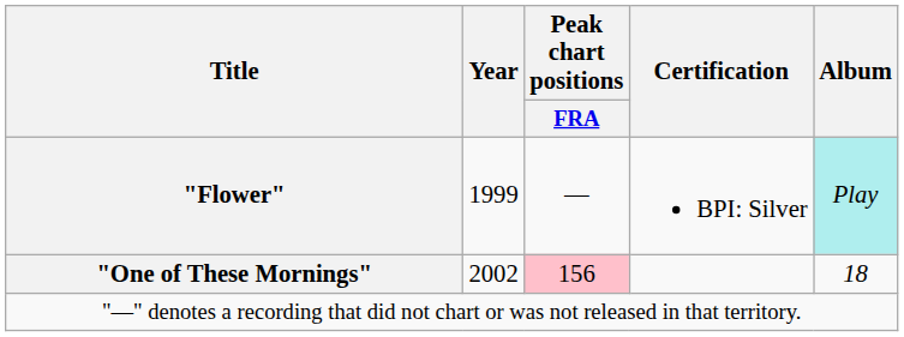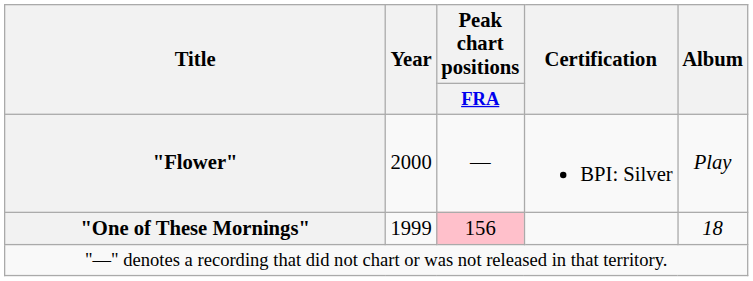 <table class="wikitable plainrowheaders" style="text-align:center;" border="1">
 <tr>
 <th scope="col" rowspan="2" style="width:18em;">Title</th>
 <th scope="col" rowspan="2">Year</th>
 <th scope="col" colspan="1">Peak chart positions</th>
 <th scope="col" rowspan="2">Certification</th>
 <th scope="col" rowspan="2">Album</th>
 </tr>
 <tr>
 <th scope="col" style="width:2.8em;font-size:90%;"><a href='#'>FRA</a><br></th>
 </tr>
 <tr>
 <th scope="row">"Flower"</th>
-<td>1999</td>
+<td>2000</td>
 <td>—</td>
 <td><br><ul><li>BPI: Silver</li></ul></td>
-<td style="background: paleturquoise;"><em>Play</em></td>
+<td><em>Play</em></td>
 </tr>
 <tr>
 <th scope="row">"One of These Mornings"</th>
-<td>2002</td>
+<td>1999</td>
 <td style="background: pink;">156</td>
 <td></td>
 <td><em>18</em></td>
 </tr>
 <tr>
 <td colspan="14" style="font-size:90%">"—" denotes a recording that did not chart or was not released in that territory.</td>
 </tr>
 </table>
